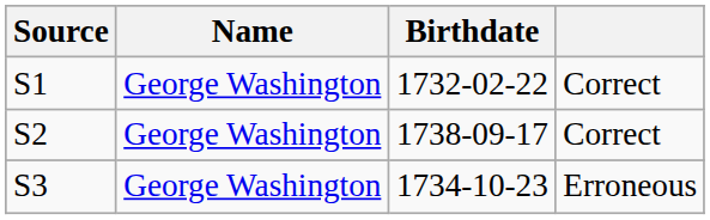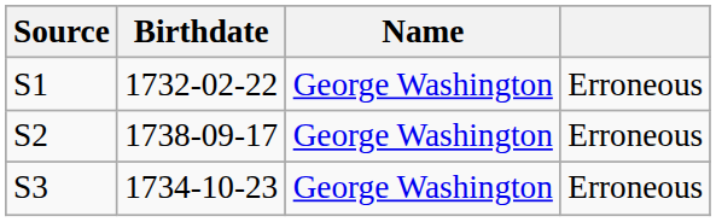 <table class="wikitable">
 <tr>
 <th>Source</th>
+<th>Birthdate</th>
 <th>Name</th>
-<th>Birthdate</th>
 <th></th>
 </tr>
 <tr>
 <td>S1</td>
+<td>1732-02-22</td>
 <td><a href='#'>George Washington</a></td>
-<td>1732-02-22</td>
-<td>Correct</td>
+<td>Erroneous</td>
 </tr>
 <tr>
 <td>S2</td>
+<td>1738-09-17</td>
 <td><a href='#'>George Washington</a></td>
-<td>1738-09-17</td>
-<td>Correct</td>
+<td>Erroneous</td>
 </tr>
 <tr>
 <td>S3</td>
+<td>1734-10-23</td>
 <td><a href='#'>George Washington</a></td>
-<td>1734-10-23</td>
 <td>Erroneous</td>
 </tr>
 </table>
